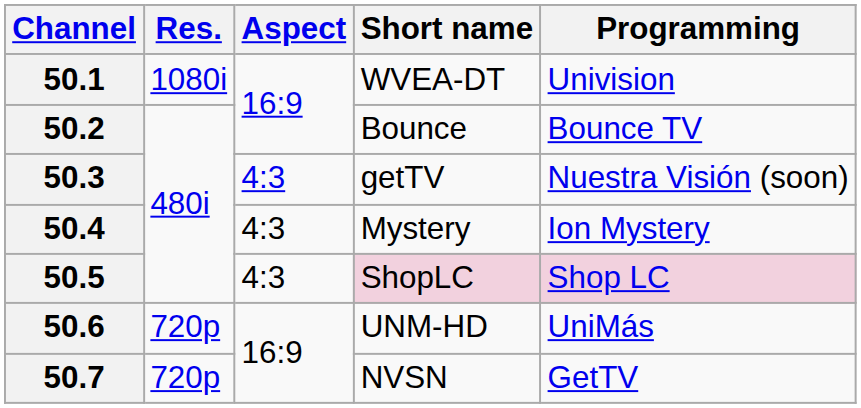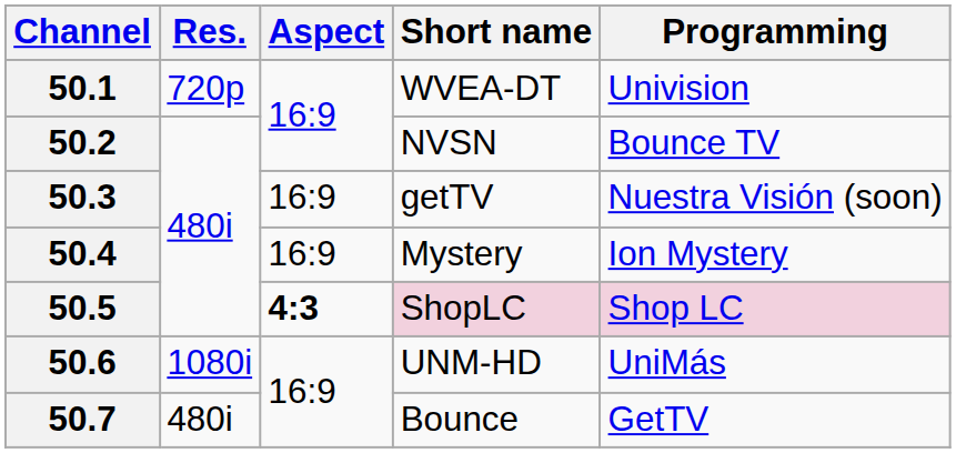 <table class="wikitable">
 <tr>
 <th><a href='#'>Channel</a></th>
 <th><a href='#'>Res.</a></th>
 <th><a href='#'>Aspect</a></th>
 <th>Short name</th>
 <th>Programming</th>
 </tr>
 <tr>
 <th scope = "row">50.1</th>
-<td><a href='#'>1080i</a></td>
+<td><a href='#'>720p</a></td>
 <td rowspan=2><a href='#'>16:9</a></td>
 <td>WVEA-DT</td>
 <td><a href='#'>Univision</a></td>
 </tr>
 <tr>
 <th scope = "row">50.2</th>
 <td rowspan=4><a href='#'>480i</a></td>
-<td>Bounce</td>
+<td>NVSN</td>
 <td><a href='#'>Bounce TV</a></td>
 </tr>
 <tr>
 <th scope = "row">50.3</th>
-<td><a href='#'>4:3</a></td>
+<td>16:9</td>
 <td>getTV</td>
 <td><a href='#'>Nuestra Visión</a> (soon)</td>
 </tr>
 <tr>
 <th scope = "row">50.4</th>
-<td>4:3</td>
+<td>16:9</td>
 <td>Mystery</td>
 <td><a href='#'>Ion Mystery</a></td>
 </tr>
 <tr>
 <th scope = "row">50.5</th>
-<td>4:3</td>
+<td><strong>4:3</strong></td>
 <td style="background-color: #f2d1de;">ShopLC</td>
 <td style="background-color: #f2d1de;"><a href='#'>Shop LC</a> </td>
 </tr>
 <tr>
 <th scope = "row">50.6</th>
-<td><a href='#'>720p</a></td>
+<td><a href='#'>1080i</a></td>
 <td rowspan=2>16:9</td>
 <td>UNM-HD</td>
 <td><a href='#'>UniMás</a></td>
 </tr>
 <tr>
 <th scope = "row">50.7</th>
-<td><a href='#'>720p</a></td>
-<td>NVSN</td>
+<td>480i</td>
+<td>Bounce</td>
 <td><a href='#'>GetTV</a></td>
 </tr>
 </table>
